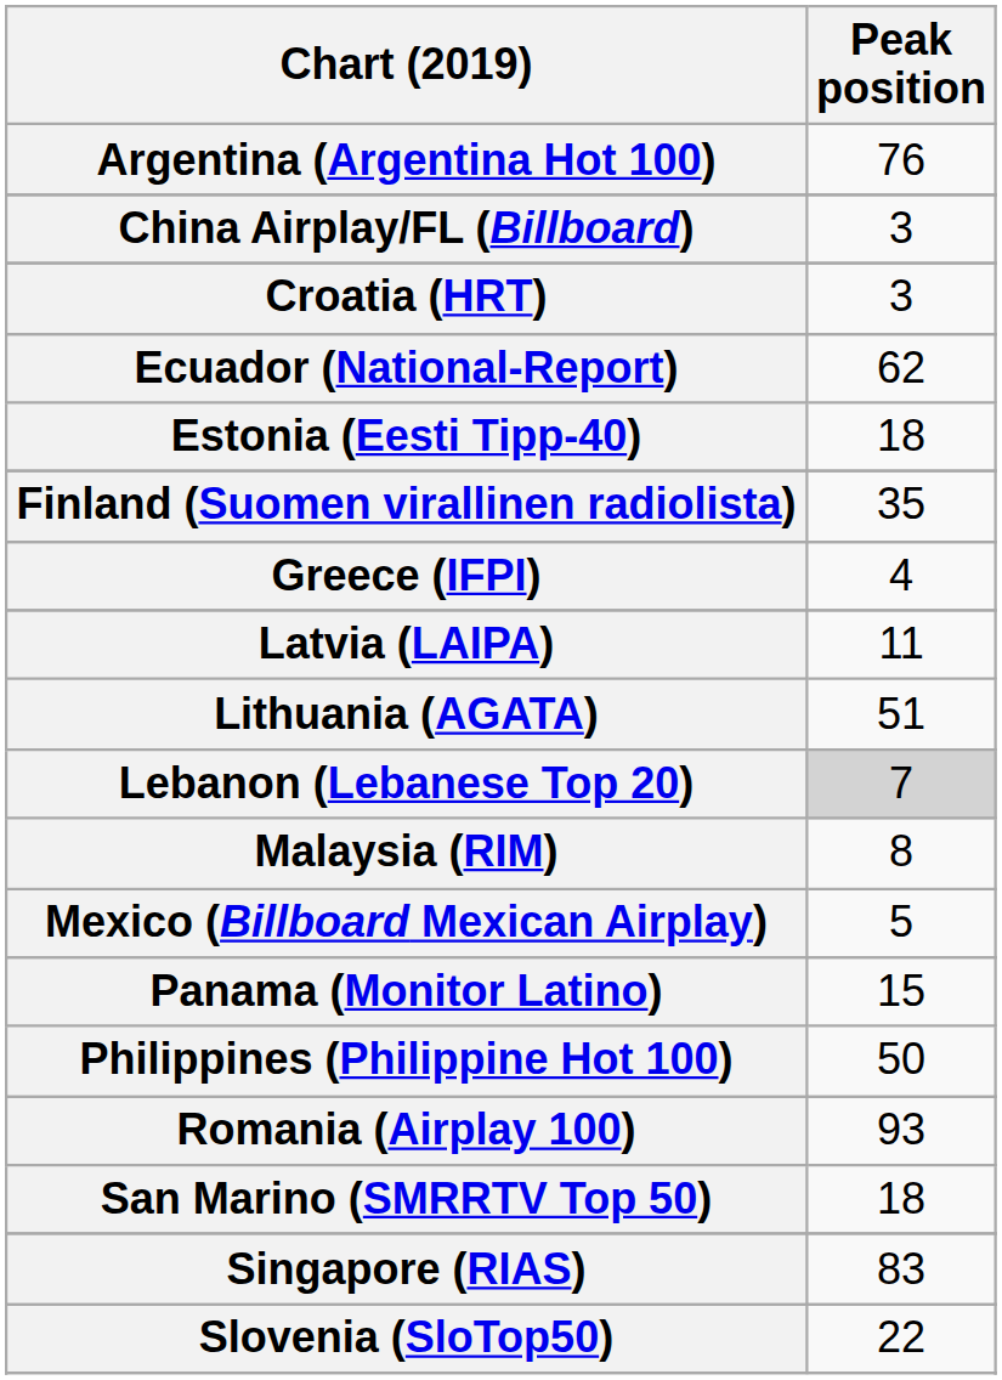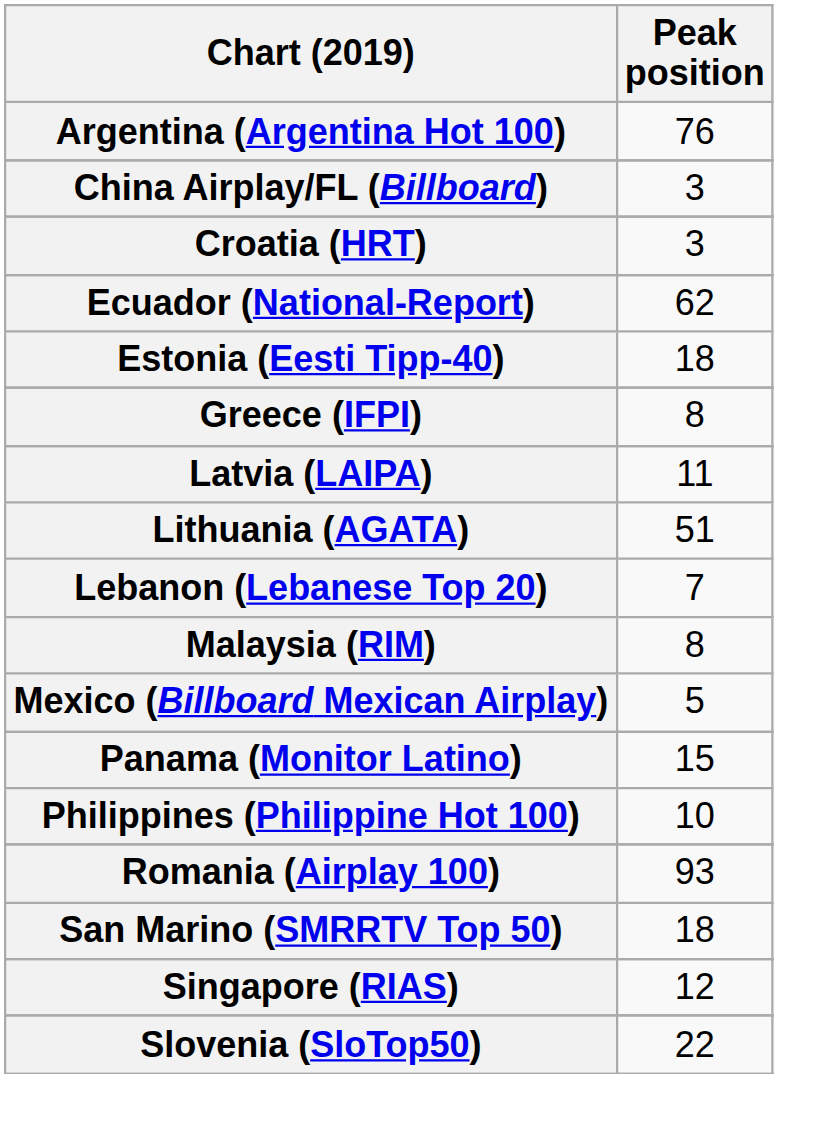 <table class="wikitable sortable plainrowheaders" style="text-align:center">
 <tr>
 <th scope="col">Chart (2019)</th>
 <th scope="col">Peak<br>position</th>
 </tr>
 <tr>
 <th scope="row">Argentina (<a href='#'>Argentina Hot 100</a>)</th>
 <td>76</td>
 </tr>
 <tr>
 </tr>
 <tr>
 </tr>
 <tr>
 </tr>
 <tr>
 </tr>
 <tr>
 </tr>
 <tr>
 </tr>
 <tr>
 </tr>
 <tr>
 </tr>
 <tr>
 <th scope="row">China Airplay/FL (<em><a href='#'>Billboard</a></em>)</th>
 <td>3</td>
 </tr>
 <tr>
 </tr>
 <tr>
 <th scope="row">Croatia (<a href='#'>HRT</a>)</th>
 <td>3</td>
 </tr>
 <tr>
 </tr>
 <tr>
 </tr>
 <tr>
 </tr>
 <tr>
 <th scope="row">Ecuador (<a href='#'>National-Report</a>)</th>
 <td>62</td>
 </tr>
 <tr>
 <th scope="row">Estonia (<a href='#'>Eesti Tipp-40</a>)</th>
 <td>18</td>
 </tr>
 <tr>
 </tr>
 <tr>
-<th scope="row">Finland (<a href='#'>Suomen virallinen radiolista</a>)</th>
-<td>35</td>
-</tr>
-<tr>
 </tr>
 <tr>
 </tr>
 <tr>
 <th scope="row">Greece (<a href='#'>IFPI</a>)</th>
-<td>4</td>
+<td>8</td>
 </tr>
 <tr>
 </tr>
 <tr>
 </tr>
 <tr>
 </tr>
 <tr>
 </tr>
 <tr>
 </tr>
 <tr>
 </tr>
 <tr>
 <th scope="row">Latvia (<a href='#'>LAIPA</a>)</th>
 <td>11</td>
 </tr>
 <tr>
 <th scope="row">Lithuania (<a href='#'>AGATA</a>)</th>
 <td>51</td>
 </tr>
 <tr>
 <th scope="row">Lebanon (<a href='#'>Lebanese Top 20</a>)</th>
-<td style="background: lightgrey;">7</td>
+<td>7</td>
 </tr>
 <tr>
 <th scope="row">Malaysia (<a href='#'>RIM</a>)</th>
 <td>8</td>
 </tr>
 <tr>
 <th scope="row">Mexico (<a href='#'><em>Billboard</em> Mexican Airplay</a>)</th>
 <td>5</td>
 </tr>
 <tr>
 </tr>
 <tr>
 </tr>
 <tr>
 </tr>
 <tr>
 </tr>
 <tr>
 <th scope="row">Panama (<a href='#'>Monitor Latino</a>)</th>
 <td>15</td>
 </tr>
 <tr>
 <th scope="row">Philippines (<a href='#'>Philippine Hot 100</a>)</th>
-<td>50</td>
+<td>10</td>
 </tr>
 <tr>
 </tr>
 <tr>
 </tr>
 <tr>
 <th scope="row">Romania (<a href='#'>Airplay 100</a>)</th>
 <td>93</td>
 </tr>
 <tr>
 <th scope="row">San Marino (<a href='#'>SMRRTV Top 50</a>)</th>
 <td>18</td>
 </tr>
 <tr>
 </tr>
 <tr>
 <th scope="row">Singapore (<a href='#'>RIAS</a>)</th>
-<td>83</td>
+<td>12</td>
 </tr>
 <tr>
 </tr>
 <tr>
 </tr>
 <tr>
 <th scope="row">Slovenia (<a href='#'>SloTop50</a>)</th>
 <td>22</td>
 </tr>
 <tr>
 </tr>
 <tr>
 </tr>
 <tr>
 </tr>
 <tr>
 </tr>
 <tr>
 </tr>
 <tr>
 </tr>
 <tr>
 </tr>
 <tr>
 </tr>
 <tr>
 </tr>
 <tr>
 </tr>
 </table>
